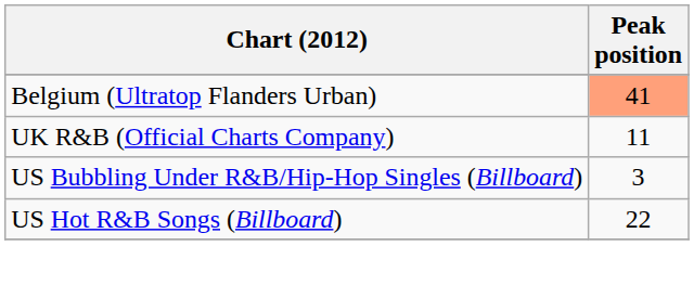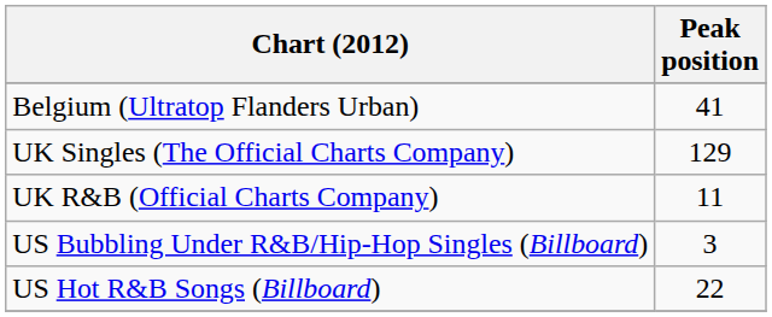 <table class="wikitable sortable plainrowheaders">
 <tr>
 <th>Chart (2012)</th>
 <th>Peak<br>position</th>
 </tr>
 <tr>
 </tr>
 <tr>
 <td>Belgium (<a href='#'>Ultratop</a> Flanders Urban)</td>
-<td align=center style="background: lightsalmon;">41</td>
+<td align=center>41</td>
+</tr>
+<tr>
+<td>UK Singles (<a href='#'>The Official Charts Company</a>)</td>
+<td style="text-align:center;">129</td>
 </tr>
 <tr>
 <td>UK R&B (<a href='#'>Official Charts Company</a>)</td>
 <td align="center">11</td>
 </tr>
 <tr>
 <td>US <a href='#'>Bubbling Under R&B/Hip-Hop Singles</a> (<em><a href='#'>Billboard</a></em>)</td>
 <td align="center">3</td>
 </tr>
 <tr>
 <td>US <a href='#'>Hot R&B Songs</a> (<em><a href='#'>Billboard</a></em>)</td>
 <td style="text-align:center;">22</td>
 </tr>
 <tr>
 </tr>
 </table>
